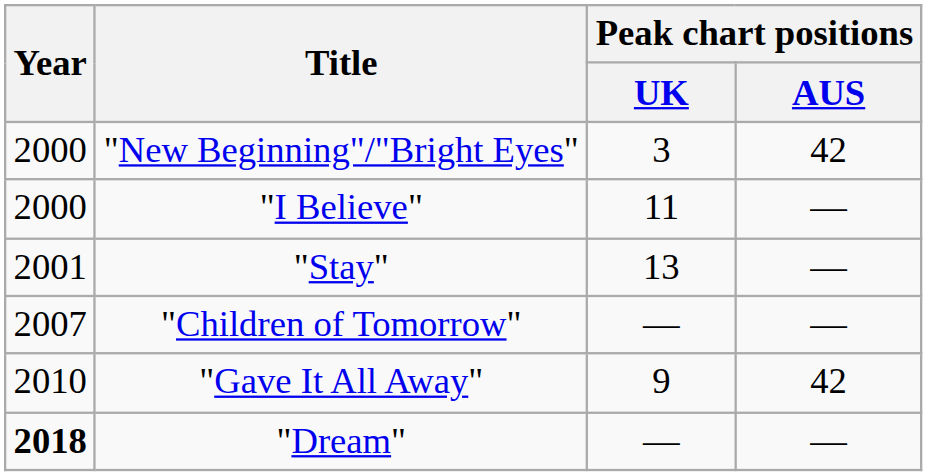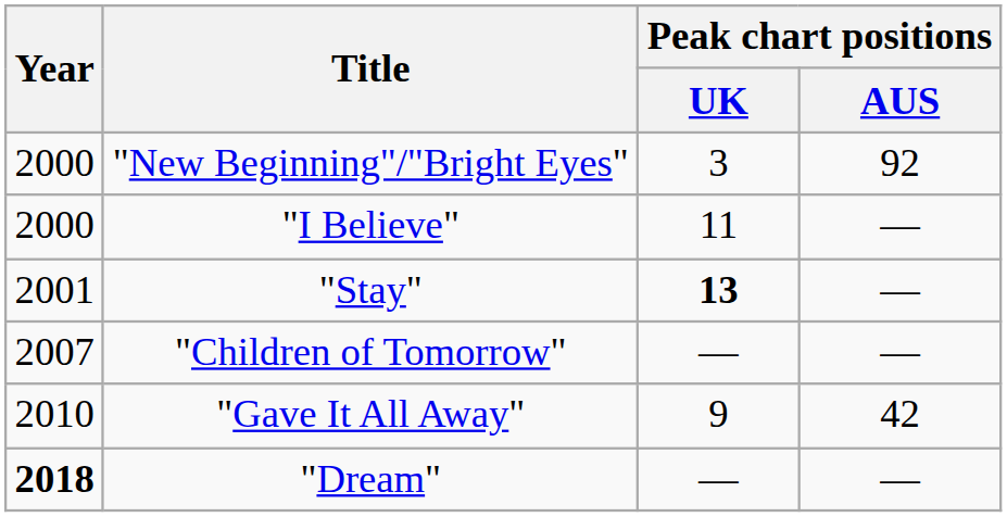 <table class="wikitable sortable" style=text-align:center;>
 <tr>
 <th rowspan="2">Year</th>
 <th rowspan="2">Title</th>
 <th colspan="2">Peak chart positions</th>
 </tr>
 <tr>
 <th><a href='#'>UK</a><br></th>
 <th><a href='#'>AUS</a></th>
 </tr>
 <tr>
 <td>2000</td>
 <td>"<a href='#'>New Beginning"/"Bright Eyes</a>"</td>
 <td style="text-align:center;">3</td>
-<td style="text-align:center;">42</td>
+<td style="text-align:center;">92</td>
 </tr>
 <tr>
 <td>2000</td>
 <td>"<a href='#'>I Believe</a>"</td>
 <td style="text-align:center;">11</td>
 <td style="text-align:center;">—</td>
 </tr>
 <tr>
 <td>2001</td>
 <td>"<a href='#'>Stay</a>"</td>
-<td style="text-align:center;">13</td>
+<td style="text-align:center;"><strong>13</strong></td>
 <td style="text-align:center;">—</td>
 </tr>
 <tr>
 <td>2007</td>
 <td>"<a href='#'>Children of Tomorrow</a>"</td>
 <td style="text-align:center;">—</td>
 <td style="text-align:center;">—</td>
 </tr>
 <tr>
 <td>2010</td>
 <td>"<a href='#'>Gave It All Away</a>"  </td>
 <td style="text-align:center;">9</td>
 <td style="text-align:center;">42</td>
 </tr>
 <tr>
 <td><strong>2018</strong></td>
 <td>"<a href='#'>Dream</a>"  </td>
 <td style="text-align:center;">—</td>
 <td style="text-align:center;">—</td>
 </tr>
 </table>
